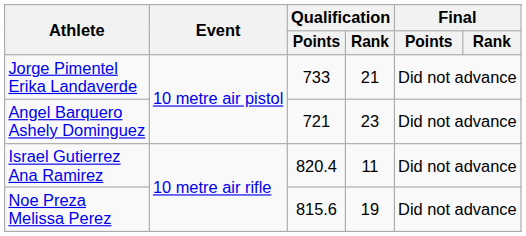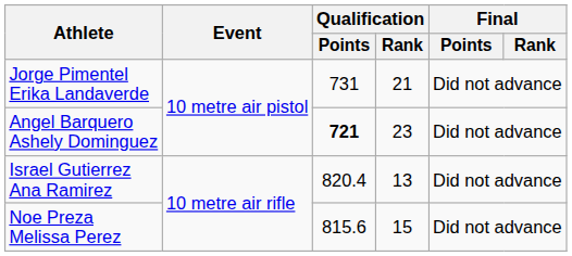 <table class="wikitable" style="font-size:90%">
 <tr>
 <th rowspan=2>Athlete</th>
 <th rowspan=2>Event</th>
 <th colspan=2>Qualification</th>
 <th colspan=2>Final</th>
 </tr>
 <tr style="font-size:95%">
 <th>Points</th>
 <th>Rank</th>
 <th>Points</th>
 <th>Rank</th>
 </tr>
 <tr align=center>
 <td align=left><a href='#'>Jorge Pimentel</a><br><a href='#'>Erika Landaverde</a></td>
 <td align=left rowspan=2><a href='#'>10 metre air pistol</a></td>
-<td>733</td>
+<td>731</td>
 <td>21</td>
 <td colspan=2>Did not advance</td>
 </tr>
 <tr align=center>
 <td align=left><a href='#'>Angel Barquero</a><br><a href='#'>Ashely Dominguez</a></td>
-<td>721</td>
+<td><strong>721</strong></td>
 <td>23</td>
 <td colspan=2>Did not advance</td>
 </tr>
 <tr align=center>
 <td align=left><a href='#'>Israel Gutierrez</a><br><a href='#'>Ana Ramirez</a></td>
 <td align=left rowspan=2><a href='#'>10 metre air rifle</a></td>
 <td>820.4</td>
-<td>11</td>
+<td>13</td>
 <td colspan=2>Did not advance</td>
 </tr>
 <tr align=center>
 <td align=left><a href='#'>Noe Preza</a><br><a href='#'>Melissa Perez</a></td>
 <td>815.6</td>
-<td>19</td>
+<td>15</td>
 <td colspan=2>Did not advance</td>
 </tr>
 </table>
